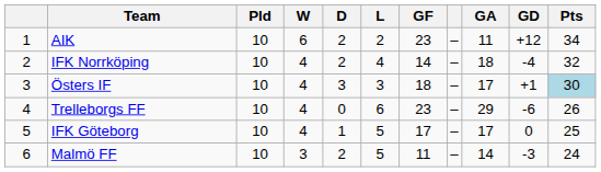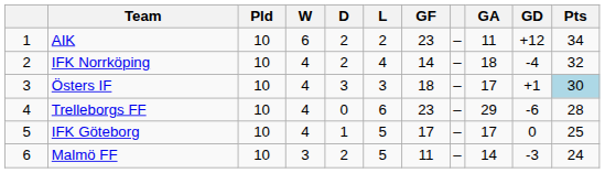 <table class="wikitable" style="text-align: center">
 <tr>
 <th style="width: 40px;"></th>
 <th style="width: 200px;">Team</th>
 <th style="width: 45px;">Pld</th>
 <th style="width: 35px;">W</th>
 <th style="width: 35px;">D</th>
 <th style="width: 35px;">L</th>
 <th style="width: 45px;">GF</th>
 <th></th>
 <th style="width: 45px;">GA</th>
 <th style="width: 35px;">GD</th>
 <th style="width: 45px;">Pts</th>
 </tr>
 <tr>
 <td>1</td>
 <td style="text-align: left;"><a href='#'>AIK</a></td>
 <td>10</td>
 <td>6</td>
 <td>2</td>
 <td>2</td>
 <td>23</td>
 <td>–</td>
 <td>11</td>
 <td>+12</td>
 <td>34</td>
 </tr>
 <tr>
 <td>2</td>
 <td style="text-align: left;"><a href='#'>IFK Norrköping</a></td>
 <td>10</td>
 <td>4</td>
 <td>2</td>
 <td>4</td>
 <td>14</td>
 <td>–</td>
 <td>18</td>
 <td>-4</td>
 <td>32</td>
 </tr>
 <tr>
 <td>3</td>
 <td style="text-align: left;"><a href='#'>Östers IF</a></td>
 <td>10</td>
 <td>4</td>
 <td>3</td>
 <td>3</td>
 <td>18</td>
 <td>–</td>
 <td>17</td>
 <td>+1</td>
 <td style="background: lightblue;">30</td>
 </tr>
 <tr>
 <td>4</td>
 <td style="text-align: left;"><a href='#'>Trelleborgs FF</a></td>
 <td>10</td>
 <td>4</td>
 <td>0</td>
 <td>6</td>
 <td>23</td>
 <td>–</td>
 <td>29</td>
 <td>-6</td>
-<td>26</td>
+<td>28</td>
 </tr>
 <tr>
 <td>5</td>
 <td style="text-align: left;"><a href='#'>IFK Göteborg</a></td>
 <td>10</td>
 <td>4</td>
 <td>1</td>
 <td>5</td>
 <td>17</td>
 <td>–</td>
 <td>17</td>
 <td>0</td>
 <td>25</td>
 </tr>
 <tr>
 <td>6</td>
 <td style="text-align: left;"><a href='#'>Malmö FF</a></td>
 <td>10</td>
 <td>3</td>
 <td>2</td>
 <td>5</td>
 <td>11</td>
 <td>–</td>
 <td>14</td>
 <td>-3</td>
 <td>24</td>
 </tr>
 </table>
